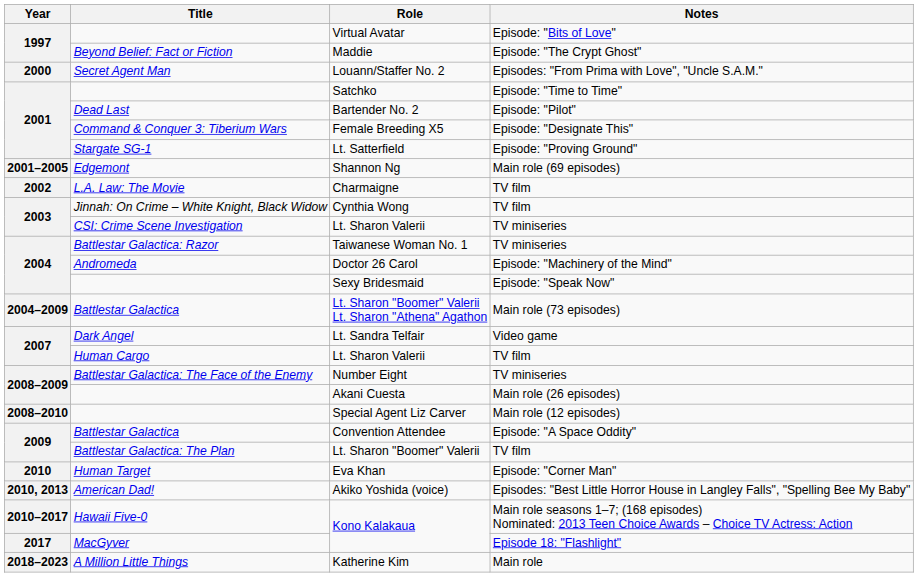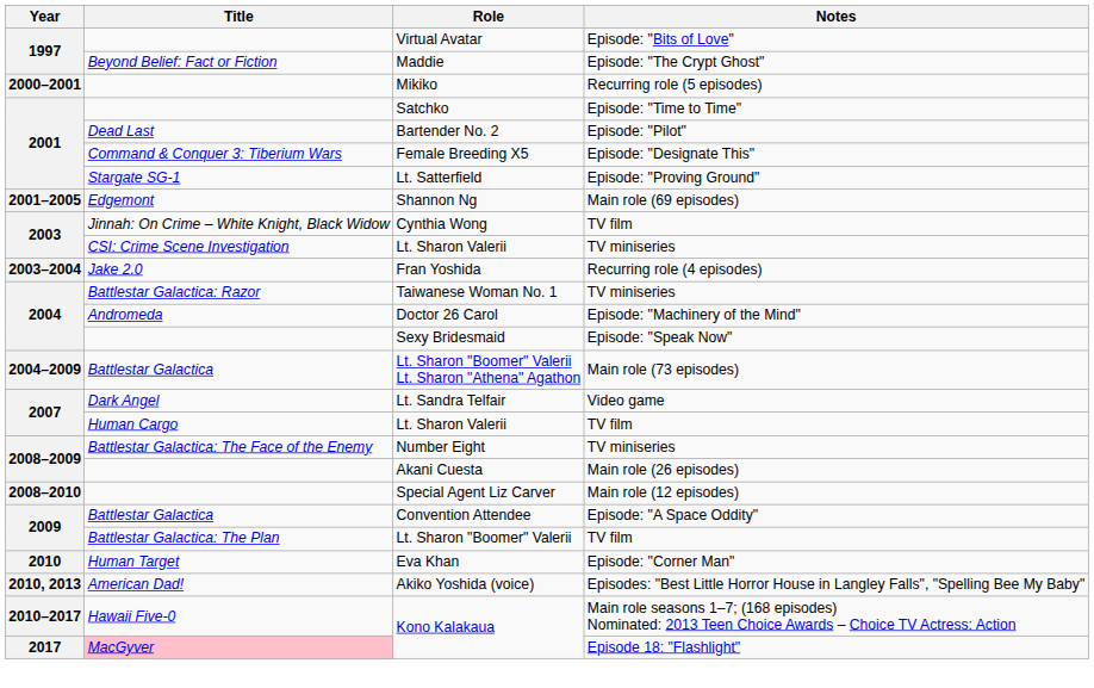 <table class="wikitable plainrowheaders sortable" style="text-align:left; font-size:100%;">
 <tr>
 <th scope="col">Year</th>
 <th scope="col">Title</th>
 <th scope="col">Role</th>
 <th scope="col" class="unsortable">Notes</th>
 </tr>
 <tr>
 <th scope="row" rowspan="2">1997</th>
 <td><em></em></td>
 <td>Virtual Avatar</td>
 <td>Episode: "<a href='#'>Bits of Love</a>"</td>
 </tr>
 <tr>
 <td><em><a href='#'>Beyond Belief: Fact or Fiction</a></em></td>
 <td>Maddie</td>
 <td>Episode: "The Crypt Ghost"</td>
 </tr>
 <tr>
-<th scope="row">2000</th>
-<td><em><a href='#'>Secret Agent Man</a></em></td>
-<td>Louann/Staffer No. 2</td>
-<td>Episodes: "From Prima with Love", "Uncle S.A.M."</td>
+<th scope="row">2000–2001</th>
+<td><em></em></td>
+<td>Mikiko</td>
+<td>Recurring role (5 episodes)</td>
 </tr>
 <tr>
 <th scope="row" rowspan="4">2001</th>
 <td><em></em></td>
 <td>Satchko</td>
 <td>Episode: "Time to Time"</td>
 </tr>
 <tr>
 <td><em><a href='#'>Dead Last</a></em></td>
 <td>Bartender No. 2</td>
 <td>Episode: "Pilot"</td>
 </tr>
 <tr>
 <td><em><a href='#'>Command & Conquer 3: Tiberium Wars</a></em></td>
 <td>Female Breeding X5</td>
 <td>Episode: "Designate This"</td>
 </tr>
 <tr>
 <td><em><a href='#'>Stargate SG-1</a></em></td>
 <td>Lt. Satterfield</td>
 <td>Episode: "Proving Ground"</td>
 </tr>
 <tr>
 <th scope="row">2001–2005</th>
 <td><em><a href='#'>Edgemont</a></em></td>
 <td>Shannon Ng</td>
 <td>Main role (69 episodes)</td>
 </tr>
 <tr>
-<th scope="row">2002</th>
-<td><em><a href='#'>L.A. Law: The Movie</a></em></td>
-<td>Charmaigne</td>
-<td>TV film</td>
-</tr>
-<tr>
 <th scope="row" rowspan="2">2003</th>
 <td><em>Jinnah: On Crime – White Knight, Black Widow</em></td>
 <td>Cynthia Wong</td>
 <td>TV film</td>
 </tr>
 <tr>
 <td><em><a href='#'>CSI: Crime Scene Investigation</a></em></td>
 <td>Lt. Sharon Valerii</td>
 <td>TV miniseries</td>
+</tr>
+<tr>
+<th scope="row">2003–2004</th>
+<td><em><a href='#'>Jake 2.0</a></em></td>
+<td>Fran Yoshida</td>
+<td>Recurring role (4 episodes)</td>
 </tr>
 <tr>
 <th scope="row" rowspan="3">2004</th>
 <td><em><a href='#'>Battlestar Galactica: Razor</a></em></td>
 <td>Taiwanese Woman No. 1</td>
 <td>TV miniseries</td>
 </tr>
 <tr>
 <td><em><a href='#'>Andromeda</a></em></td>
 <td>Doctor 26 Carol</td>
 <td>Episode: "Machinery of the Mind"</td>
 </tr>
 <tr>
 <td><em></em></td>
 <td>Sexy Bridesmaid</td>
 <td>Episode: "Speak Now"</td>
 </tr>
 <tr>
 <th scope="row">2004–2009</th>
 <td><em><a href='#'>Battlestar Galactica</a></em></td>
 <td><a href='#'>Lt. Sharon "Boomer" Valerii<br>Lt. Sharon "Athena" Agathon</a></td>
 <td>Main role (73 episodes)</td>
 </tr>
 <tr>
 <th scope="row" rowspan="2">2007</th>
 <td><em><a href='#'>Dark Angel</a></em></td>
 <td>Lt. Sandra Telfair</td>
 <td>Video game</td>
 </tr>
 <tr>
 <td><em><a href='#'>Human Cargo</a></em></td>
 <td>Lt. Sharon Valerii</td>
 <td>TV film</td>
 </tr>
 <tr>
 <th scope="row" rowspan="2">2008–2009</th>
 <td><em><a href='#'>Battlestar Galactica: The Face of the Enemy</a></em></td>
 <td>Number Eight</td>
 <td>TV miniseries</td>
 </tr>
 <tr>
 <td><em></em></td>
 <td>Akani Cuesta</td>
 <td>Main role (26 episodes)</td>
 </tr>
 <tr>
 <th scope="row">2008–2010</th>
 <td><em></em></td>
 <td>Special Agent Liz Carver</td>
 <td>Main role (12 episodes)</td>
 </tr>
 <tr>
 <th scope="row" rowspan="2">2009</th>
 <td><em><a href='#'>Battlestar Galactica</a></em></td>
 <td>Convention Attendee</td>
 <td>Episode: "A Space Oddity"</td>
 </tr>
 <tr>
 <td><em><a href='#'>Battlestar Galactica: The Plan</a></em></td>
 <td>Lt. Sharon "Boomer" Valerii</td>
 <td>TV film</td>
 </tr>
 <tr>
 <th scope="row">2010</th>
 <td><em><a href='#'>Human Target</a></em></td>
 <td>Eva Khan</td>
 <td>Episode: "Corner Man"</td>
 </tr>
 <tr>
 <th scope="row">2010, 2013</th>
 <td><em><a href='#'>American Dad!</a></em></td>
 <td>Akiko Yoshida (voice)</td>
 <td>Episodes: "Best Little Horror House in Langley Falls", "Spelling Bee My Baby"</td>
 </tr>
 <tr>
 <th scope="row">2010–2017</th>
 <td><em><a href='#'>Hawaii Five-0</a></em></td>
 <td rowspan="2"><a href='#'>Kono Kalakaua</a></td>
 <td>Main role seasons 1–7; (168 episodes)<br>Nominated: <a href='#'>2013 Teen Choice Awards</a> – <a href='#'>Choice TV Actress: Action</a></td>
 </tr>
 <tr>
 <th scope="row">2017</th>
-<td><em><a href='#'>MacGyver</a></em></td>
+<td style="background: pink;"><em><a href='#'>MacGyver</a></em></td>
 <td><a href='#'>Episode 18: "Flashlight"</a></td>
 </tr>
-<tr>
-<th scope="row">2018–2023</th>
-<td data-sort-value="Million Little Things, The"><em><a href='#'>A Million Little Things</a></em></td>
-<td>Katherine Kim</td>
-<td>Main role</td>
-</tr>
 </table>
